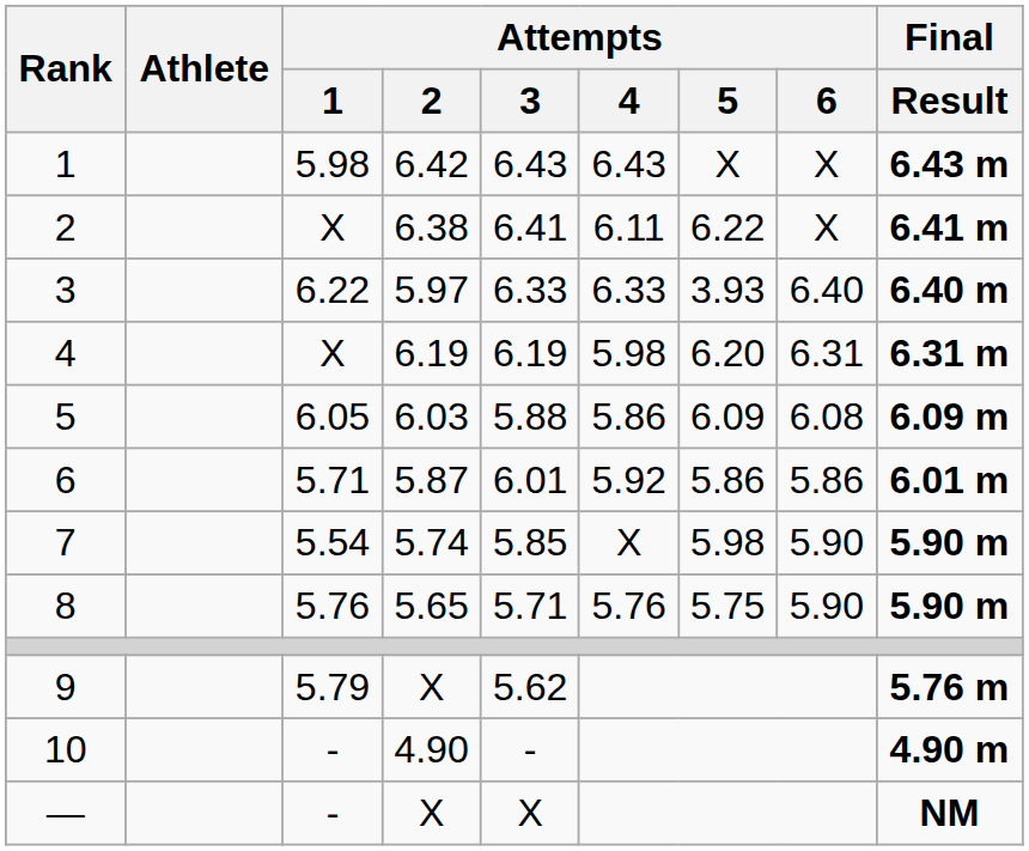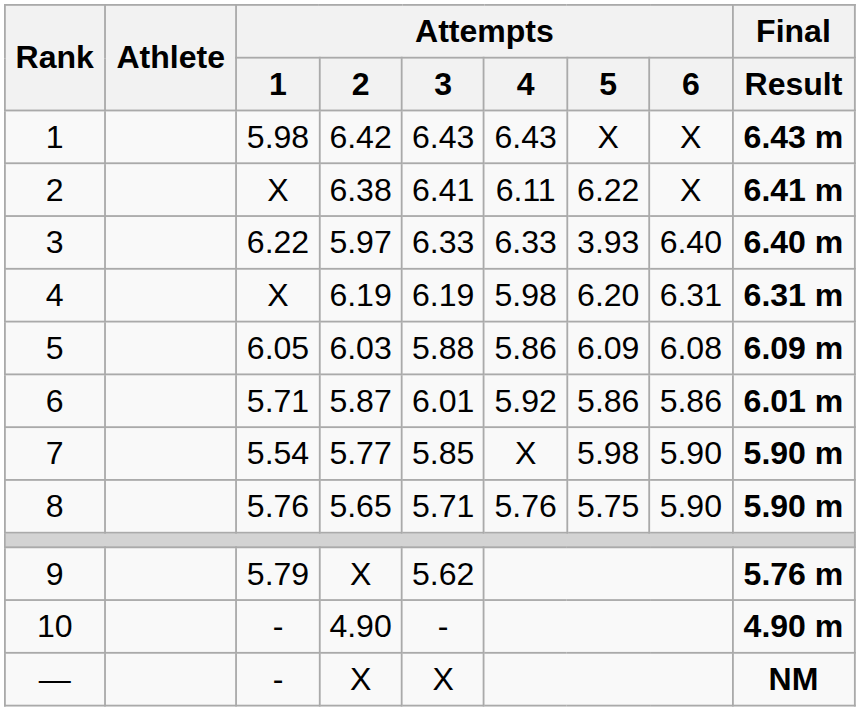 <table class="wikitable" style=" text-align:center; font-size:110%;" width="75%">
 <tr>
 <th rowspan="2">Rank</th>
 <th rowspan="2">Athlete</th>
 <th colspan="6">Attempts</th>
 <th>Final</th>
 </tr>
 <tr>
 <th>1</th>
 <th>2</th>
 <th>3</th>
 <th>4</th>
 <th>5</th>
 <th>6</th>
 <th>Result</th>
 </tr>
 <tr>
 <td>1</td>
 <td align=left></td>
 <td>5.98</td>
 <td>6.42</td>
 <td>6.43</td>
 <td>6.43</td>
 <td>X</td>
 <td>X</td>
 <td><strong>6.43 m</strong></td>
 </tr>
 <tr>
 <td>2</td>
 <td align=left></td>
 <td>X</td>
 <td>6.38</td>
 <td>6.41</td>
 <td>6.11</td>
 <td>6.22</td>
 <td>X</td>
 <td><strong>6.41 m </strong></td>
 </tr>
 <tr>
 <td>3</td>
 <td align=left></td>
 <td>6.22</td>
 <td>5.97</td>
 <td>6.33</td>
 <td>6.33</td>
 <td>3.93</td>
 <td>6.40</td>
 <td><strong>6.40 m</strong></td>
 </tr>
 <tr>
 <td>4</td>
 <td align=left></td>
 <td>X</td>
 <td>6.19</td>
 <td>6.19</td>
 <td>5.98</td>
 <td>6.20</td>
 <td>6.31</td>
 <td><strong>6.31 m </strong></td>
 </tr>
 <tr>
 <td>5</td>
 <td align=left></td>
 <td>6.05</td>
 <td>6.03</td>
 <td>5.88</td>
 <td>5.86</td>
 <td>6.09</td>
 <td>6.08</td>
 <td><strong>6.09 m </strong></td>
 </tr>
 <tr>
 <td>6</td>
 <td align=left></td>
 <td>5.71</td>
 <td>5.87</td>
 <td>6.01</td>
 <td>5.92</td>
 <td>5.86</td>
 <td>5.86</td>
 <td><strong>6.01 m</strong></td>
 </tr>
 <tr>
 <td>7</td>
 <td align=left></td>
 <td>5.54</td>
-<td>5.74</td>
+<td>5.77</td>
 <td>5.85</td>
 <td>X</td>
 <td>5.98</td>
 <td>5.90</td>
 <td><strong>5.90 m</strong></td>
 </tr>
 <tr>
 <td>8</td>
 <td align=left></td>
 <td>5.76</td>
 <td>5.65</td>
 <td>5.71</td>
 <td>5.76</td>
 <td>5.75</td>
 <td>5.90</td>
 <td><strong>5.90 m</strong></td>
 </tr>
 <tr>
 <td colspan=9 bgcolor=lightgray></td>
 </tr>
 <tr>
 <td>9</td>
 <td align=left></td>
 <td>5.79</td>
 <td>X</td>
 <td>5.62</td>
 <td colspan=3></td>
 <td><strong>5.76 m</strong></td>
 </tr>
 <tr>
 <td>10</td>
 <td align=left></td>
 <td>-</td>
 <td>4.90</td>
 <td>-</td>
 <td colspan=3></td>
 <td><strong>4.90 m </strong></td>
 </tr>
 <tr>
 <td>—</td>
 <td align=left></td>
 <td>-</td>
 <td>X</td>
 <td>X</td>
 <td colspan=3></td>
 <td><strong>NM    </strong></td>
 </tr>
 </table>
